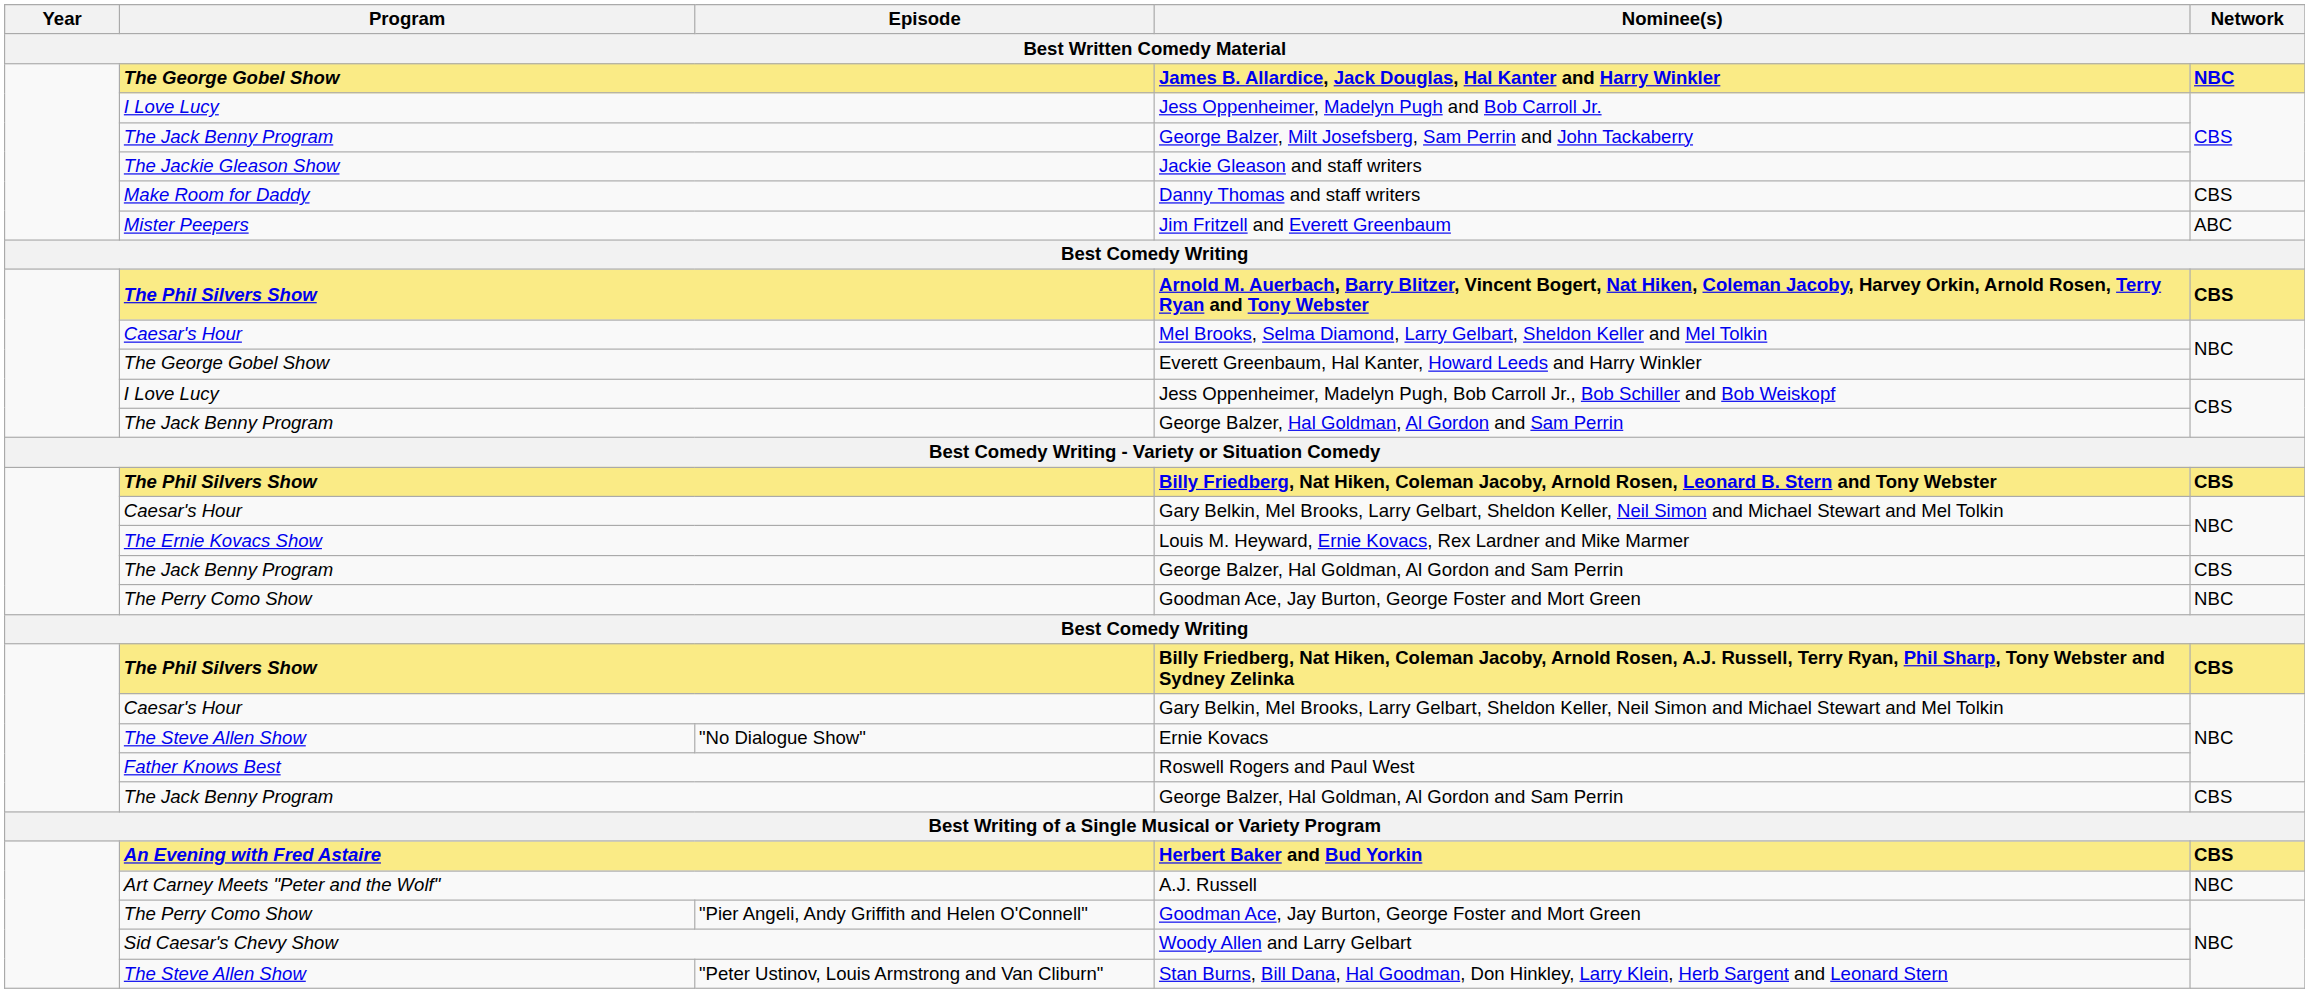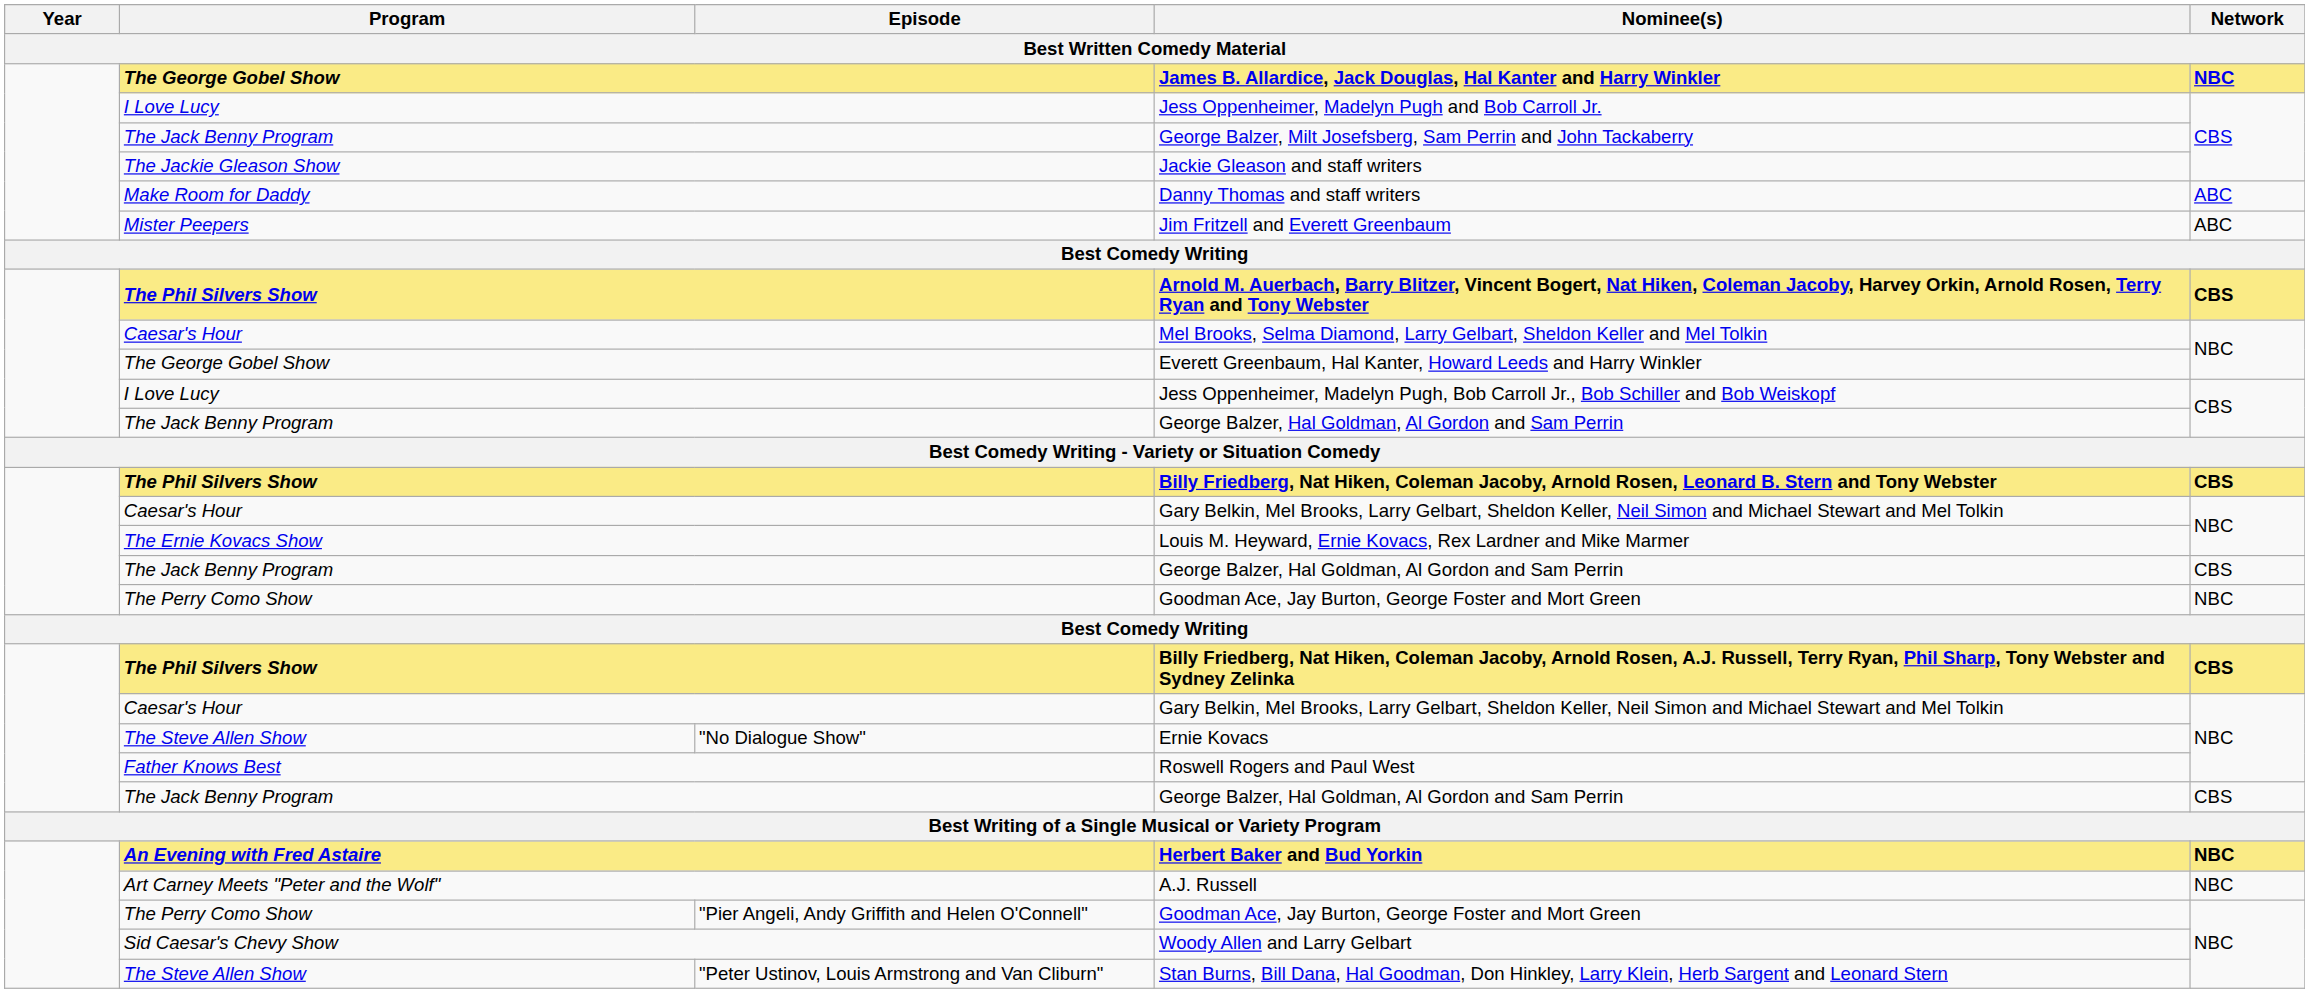 <table class="wikitable" style="width:100%">
 <tr bgcolor="#bebebe">
 <th width="5%">Year</th>
 <th width="25%">Program</th>
 <th width="20%">Episode</th>
 <th width="45%">Nominee(s)</th>
 <th width="5%">Network</th>
 </tr>
 <tr>
 <th colspan=5>Best Written Comedy Material</th>
 </tr>
 <tr>
 <td rowspan=6></td>
 <td colspan=2 style="background:#FAEB86;"><strong><em>The George Gobel Show</em></strong></td>
 <td style="background:#FAEB86;"><strong><a href='#'>James B. Allardice</a>, <a href='#'>Jack Douglas</a>, <a href='#'>Hal Kanter</a> and <a href='#'>Harry Winkler</a></strong></td>
 <td style="background:#FAEB86;"><strong><a href='#'>NBC</a></strong></td>
 </tr>
 <tr>
 <td colspan=2><em><a href='#'>I Love Lucy</a></em></td>
 <td><a href='#'>Jess Oppenheimer</a>, <a href='#'>Madelyn Pugh</a> and <a href='#'>Bob Carroll Jr.</a></td>
 <td rowspan=3><a href='#'>CBS</a></td>
 </tr>
 <tr>
 <td colspan=2><em><a href='#'>The Jack Benny Program</a></em></td>
 <td><a href='#'>George Balzer</a>, <a href='#'>Milt Josefsberg</a>, <a href='#'>Sam Perrin</a> and <a href='#'>John Tackaberry</a></td>
 </tr>
 <tr>
 <td colspan=2><em><a href='#'>The Jackie Gleason Show</a></em></td>
 <td><a href='#'>Jackie Gleason</a> and staff writers</td>
 </tr>
 <tr>
 <td colspan=2><em><a href='#'>Make Room for Daddy</a></em></td>
 <td><a href='#'>Danny Thomas</a> and staff writers</td>
-<td>CBS</td>
+<td><a href='#'>ABC</a></td>
 </tr>
 <tr>
 <td colspan=2><em><a href='#'>Mister Peepers</a></em></td>
 <td><a href='#'>Jim Fritzell</a> and <a href='#'>Everett Greenbaum</a></td>
 <td>ABC</td>
 </tr>
 <tr>
 <th colspan=5>Best Comedy Writing</th>
 </tr>
 <tr>
 <td rowspan=5></td>
 <td colspan=2 style="background:#FAEB86;"><strong><em><a href='#'>The Phil Silvers Show</a></em></strong></td>
 <td style="background:#FAEB86;"><strong><a href='#'>Arnold M. Auerbach</a>, <a href='#'>Barry Blitzer</a>, Vincent Bogert, <a href='#'>Nat Hiken</a>, <a href='#'>Coleman Jacoby</a>, Harvey Orkin, Arnold Rosen, <a href='#'>Terry Ryan</a> and <a href='#'>Tony Webster</a></strong></td>
 <td style="background:#FAEB86;"><strong>CBS</strong></td>
 </tr>
 <tr>
 <td colspan=2><em><a href='#'>Caesar's Hour</a></em></td>
 <td><a href='#'>Mel Brooks</a>, <a href='#'>Selma Diamond</a>, <a href='#'>Larry Gelbart</a>, <a href='#'>Sheldon Keller</a> and <a href='#'>Mel Tolkin</a></td>
 <td rowspan=2>NBC</td>
 </tr>
 <tr>
 <td colspan=2><em>The George Gobel Show</em></td>
 <td>Everett Greenbaum, Hal Kanter, <a href='#'>Howard Leeds</a> and Harry Winkler</td>
 </tr>
 <tr>
 <td colspan=2><em>I Love Lucy</em></td>
 <td>Jess Oppenheimer, Madelyn Pugh, Bob Carroll Jr., <a href='#'>Bob Schiller</a> and <a href='#'>Bob Weiskopf</a></td>
 <td rowspan=2>CBS</td>
 </tr>
 <tr>
 <td colspan=2><em>The Jack Benny Program</em></td>
 <td>George Balzer, <a href='#'>Hal Goldman</a>, <a href='#'>Al Gordon</a> and <a href='#'>Sam Perrin</a></td>
 </tr>
 <tr>
 <th colspan=5>Best Comedy Writing - Variety or Situation Comedy</th>
 </tr>
 <tr>
 <td rowspan=5></td>
 <td colspan=2 style="background:#FAEB86;"><strong><em>The Phil Silvers Show</em></strong></td>
 <td style="background:#FAEB86;"><strong><a href='#'>Billy Friedberg</a>, Nat Hiken, Coleman Jacoby, Arnold Rosen, <a href='#'>Leonard B. Stern</a> and Tony Webster</strong></td>
 <td style="background:#FAEB86;"><strong>CBS</strong></td>
 </tr>
 <tr>
 <td colspan=2><em>Caesar's Hour</em></td>
 <td>Gary Belkin, Mel Brooks, Larry Gelbart, Sheldon Keller, <a href='#'>Neil Simon</a> and Michael Stewart and Mel Tolkin</td>
 <td rowspan=2>NBC</td>
 </tr>
 <tr>
 <td colspan=2><em><a href='#'>The Ernie Kovacs Show</a></em></td>
 <td>Louis M. Heyward, <a href='#'>Ernie Kovacs</a>, Rex Lardner and Mike Marmer</td>
 </tr>
 <tr>
 <td colspan=2><em>The Jack Benny Program</em></td>
 <td>George Balzer, Hal Goldman, Al Gordon and Sam Perrin</td>
 <td>CBS</td>
 </tr>
 <tr>
 <td colspan=2><em>The Perry Como Show</em></td>
 <td>Goodman Ace, Jay Burton, George Foster and Mort Green</td>
 <td>NBC</td>
 </tr>
 <tr>
 <th colspan=5>Best Comedy Writing</th>
 </tr>
 <tr>
 <td rowspan=5></td>
 <td colspan=2 style="background:#FAEB86;"><strong><em>The Phil Silvers Show</em></strong></td>
 <td style="background:#FAEB86;"><strong>Billy Friedberg, Nat Hiken, Coleman Jacoby, Arnold Rosen, A.J. Russell, Terry Ryan, <a href='#'>Phil Sharp</a>, Tony Webster and Sydney Zelinka</strong></td>
 <td style="background:#FAEB86;"><strong>CBS</strong></td>
 </tr>
 <tr>
 <td colspan=2><em>Caesar's Hour</em></td>
 <td>Gary Belkin, Mel Brooks, Larry Gelbart, Sheldon Keller, Neil Simon and Michael Stewart and Mel Tolkin</td>
 <td rowspan=3>NBC</td>
 </tr>
 <tr>
 <td><em><a href='#'>The Steve Allen Show</a></em></td>
 <td>"No Dialogue Show"</td>
 <td>Ernie Kovacs</td>
 </tr>
 <tr>
 <td colspan=2><em><a href='#'>Father Knows Best</a></em></td>
 <td>Roswell Rogers and Paul West</td>
 </tr>
 <tr>
 <td colspan=2><em>The Jack Benny Program</em></td>
 <td>George Balzer, Hal Goldman, Al Gordon and Sam Perrin</td>
 <td>CBS</td>
 </tr>
 <tr>
 <th colspan=5>Best Writing of a Single Musical or Variety Program</th>
 </tr>
 <tr>
 <td rowspan=5></td>
 <td colspan=2 style="background:#FAEB86;"><strong><em><a href='#'>An Evening with Fred Astaire</a></em></strong></td>
 <td style="background:#FAEB86;"><strong><a href='#'>Herbert Baker</a> and <a href='#'>Bud Yorkin</a></strong></td>
-<td style="background:#FAEB86;"><strong>CBS</strong></td>
+<td style="background:#FAEB86;"><strong>NBC</strong></td>
 </tr>
 <tr>
 <td colspan=2><em>Art Carney Meets "Peter and the Wolf"</em></td>
 <td>A.J. Russell</td>
 <td>NBC</td>
 </tr>
 <tr>
 <td><em>The Perry Como Show</em></td>
 <td>"Pier Angeli, Andy Griffith and Helen O'Connell"</td>
 <td><a href='#'>Goodman Ace</a>, Jay Burton, George Foster and Mort Green</td>
 <td rowspan=3>NBC</td>
 </tr>
 <tr>
 <td colspan=2><em>Sid Caesar's Chevy Show</em></td>
 <td><a href='#'>Woody Allen</a> and Larry Gelbart</td>
 </tr>
 <tr>
 <td><em><a href='#'>The Steve Allen Show</a></em></td>
 <td>"Peter Ustinov, Louis Armstrong and Van Cliburn"</td>
 <td><a href='#'>Stan Burns</a>, <a href='#'>Bill Dana</a>, <a href='#'>Hal Goodman</a>, Don Hinkley, <a href='#'>Larry Klein</a>, <a href='#'>Herb Sargent</a> and <a href='#'>Leonard Stern</a></td>
 </tr>
 </table>
